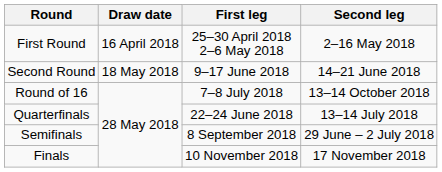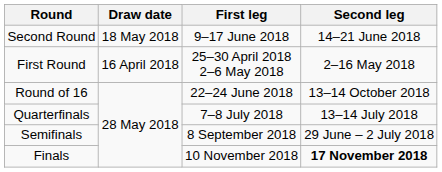 <table class="wikitable" style="text-align: center">
 <tr>
 <th>Round</th>
 <th>Draw date</th>
 <th>First leg</th>
 <th>Second leg</th>
 </tr>
 <tr>
+<td>Second Round</td>
+<td>18 May 2018</td>
+<td>9–17 June 2018</td>
+<td>14–21 June 2018</td>
+</tr>
+<tr>
 <td>First Round</td>
 <td>16 April 2018</td>
 <td>25–30 April 2018<br>2–6 May 2018</td>
 <td>2–16 May 2018</td>
 </tr>
 <tr>
-<td>Second Round</td>
-<td>18 May 2018</td>
-<td>9–17 June 2018</td>
-<td>14–21 June 2018</td>
-</tr>
-<tr>
 <td>Round of 16</td>
 <td rowspan=4>28 May 2018</td>
-<td>7–8 July 2018</td>
+<td>22–24 June 2018</td>
 <td>13–14 October 2018</td>
 </tr>
 <tr>
 <td>Quarterfinals</td>
-<td>22–24 June 2018</td>
+<td>7–8 July 2018</td>
 <td>13–14 July 2018</td>
 </tr>
 <tr>
 <td>Semifinals</td>
 <td>8 September 2018</td>
 <td>29 June – 2 July 2018</td>
 </tr>
 <tr>
 <td>Finals</td>
 <td>10 November 2018</td>
-<td>17 November 2018</td>
+<td><strong>17 November 2018</strong></td>
 </tr>
 </table>
